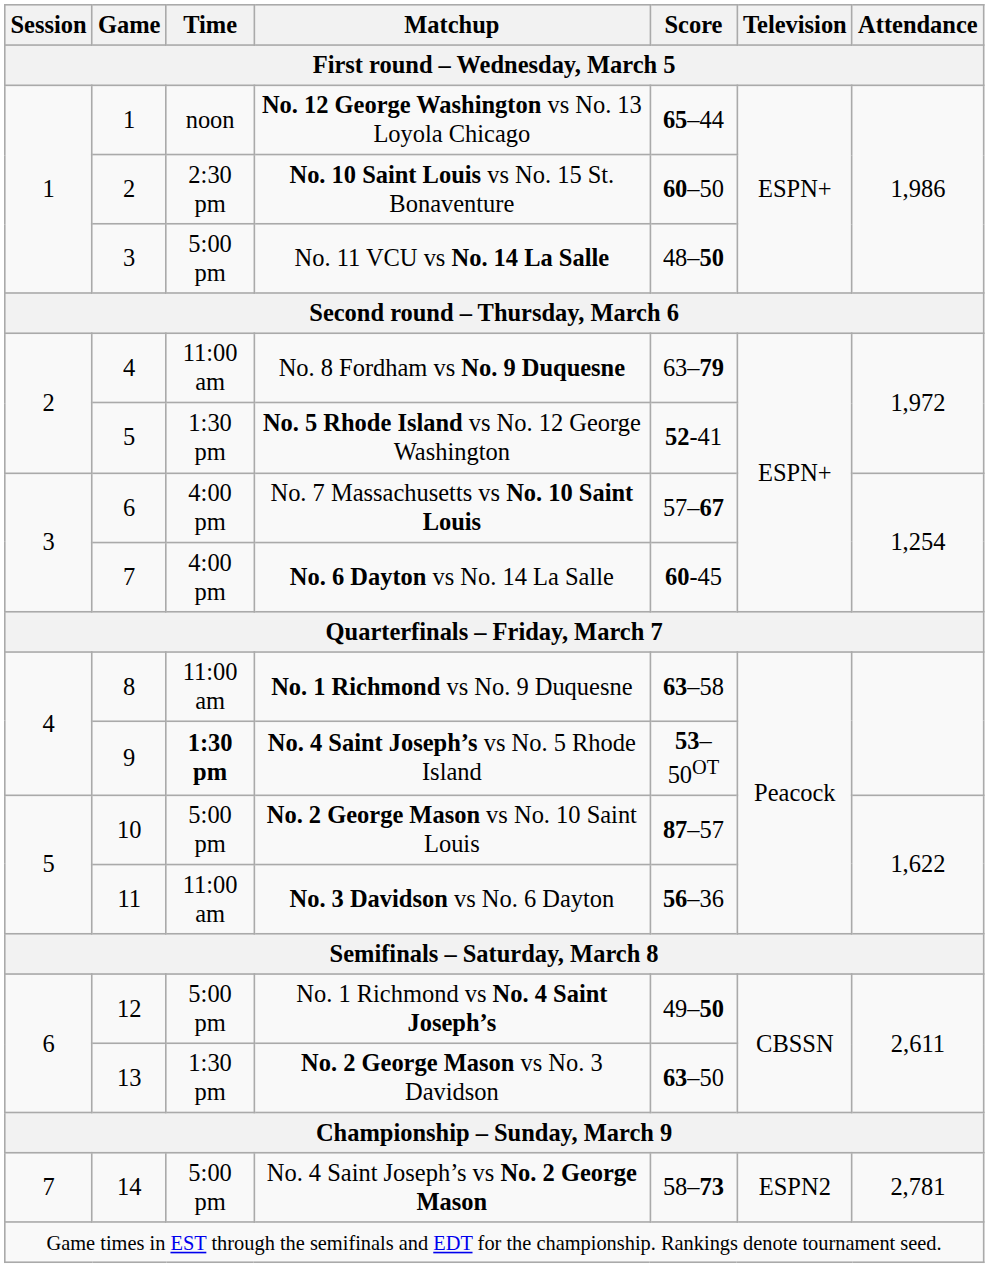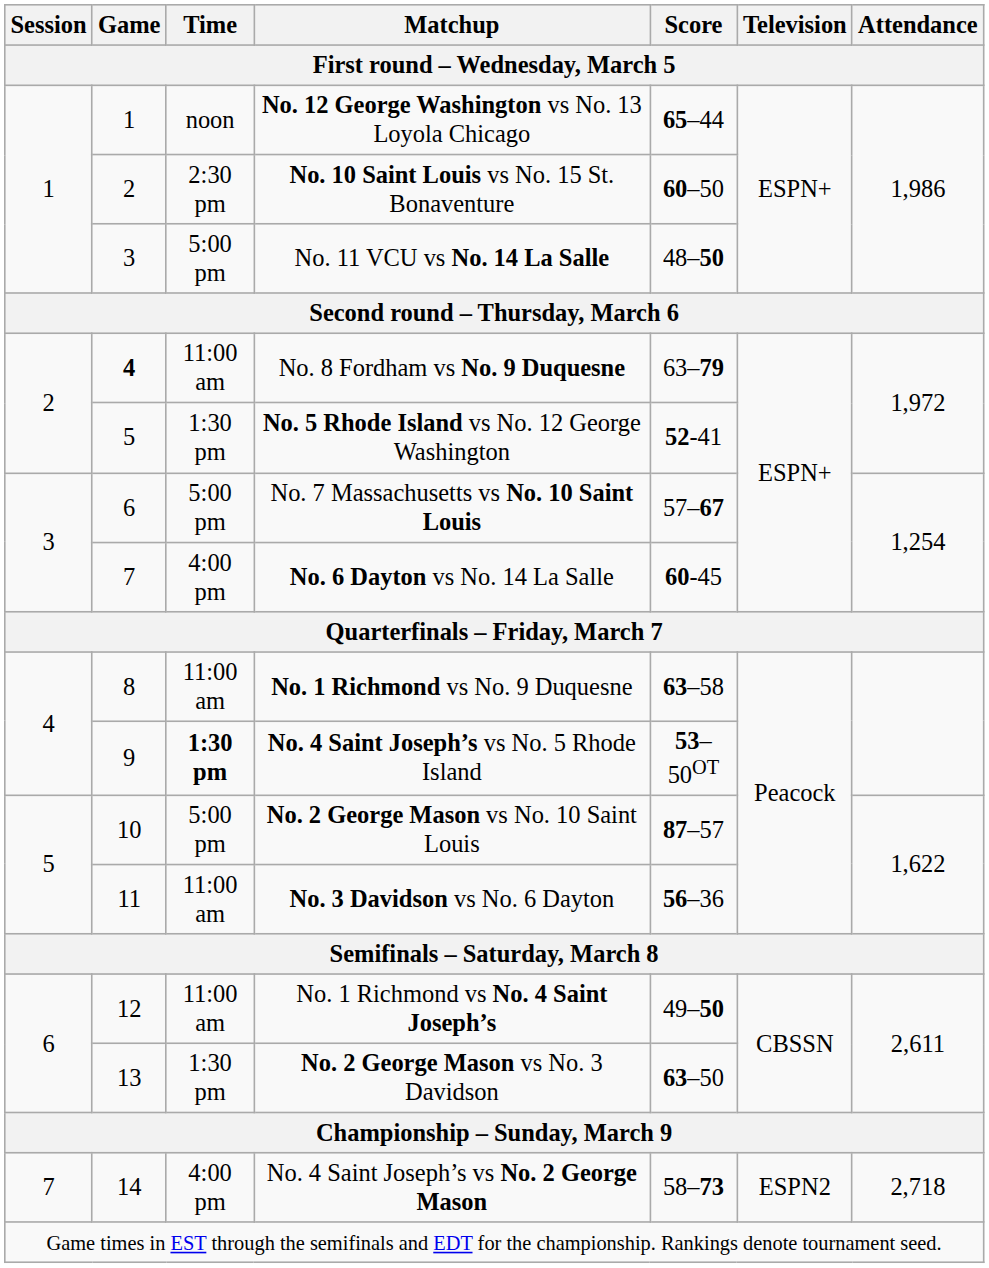 <table class="wikitable" style="font-size: 95%;text-align:center">
 <tr>
 <th>Session</th>
 <th>Game</th>
 <th>Time</th>
 <th>Matchup</th>
 <th>Score</th>
 <th>Television</th>
 <th>Attendance</th>
 </tr>
 <tr>
 <th colspan="7">First round – Wednesday, March 5</th>
 </tr>
 <tr>
 <td rowspan="3">1</td>
 <td>1</td>
 <td>noon</td>
 <td><strong>No. 12 George Washington</strong> vs No. 13 Loyola Chicago</td>
 <td><strong>65</strong>–44</td>
 <td rowspan="3">ESPN+</td>
 <td rowspan="3">1,986</td>
 </tr>
 <tr>
 <td>2</td>
 <td>2:30 pm</td>
 <td><strong>No. 10 Saint Louis</strong> vs No. 15 St. Bonaventure</td>
 <td><strong>60</strong>–50</td>
 </tr>
 <tr>
 <td>3</td>
 <td>5:00 pm</td>
 <td>No. 11 VCU vs <strong>No. 14 La Salle</strong></td>
 <td>48–<strong>50</strong></td>
 </tr>
 <tr>
 <th colspan="7">Second round – Thursday, March 6</th>
 </tr>
 <tr>
 <td rowspan="2">2</td>
-<td>4</td>
+<td><strong>4</strong></td>
 <td>11:00 am</td>
 <td>No. 8 Fordham vs <strong>No. 9 Duquesne</strong></td>
 <td>63–<strong>79</strong></td>
 <td rowspan="4">ESPN+</td>
 <td rowspan="2">1,972</td>
 </tr>
 <tr>
 <td>5</td>
 <td>1:30 pm</td>
 <td><strong>No. 5 Rhode Island</strong> vs No. 12 George Washington</td>
 <td><strong>52</strong>-41</td>
 </tr>
 <tr>
 <td rowspan="2">3</td>
 <td>6</td>
-<td>4:00 pm</td>
+<td>5:00 pm</td>
 <td>No. 7 Massachusetts vs <strong>No. 10 Saint Louis</strong></td>
 <td>57–<strong>67</strong></td>
 <td rowspan="2">1,254</td>
 </tr>
 <tr>
 <td>7</td>
 <td>4:00 pm</td>
 <td><strong>No. 6 Dayton</strong> vs No. 14 La Salle</td>
 <td><strong>60</strong>-45</td>
 </tr>
 <tr>
 <th colspan="7">Quarterfinals – Friday, March 7</th>
 </tr>
 <tr>
 <td rowspan="2">4</td>
 <td>8</td>
 <td>11:00 am</td>
 <td><strong>No. 1 Richmond</strong> vs No. 9 Duquesne</td>
 <td><strong>63</strong>–58</td>
 <td rowspan="4">Peacock</td>
 <td rowspan="2"></td>
 </tr>
 <tr>
 <td>9</td>
 <td><strong>1:30 pm</strong></td>
 <td><strong>No. 4 Saint Joseph’s</strong> vs No. 5 Rhode Island</td>
 <td><strong>53</strong>–50<sup>OT</sup></td>
 </tr>
 <tr>
 <td rowspan="2">5</td>
 <td>10</td>
 <td>5:00 pm</td>
 <td><strong>No. 2 George Mason</strong> vs No. 10 Saint Louis</td>
 <td><strong>87</strong>–57</td>
 <td rowspan="2">1,622</td>
 </tr>
 <tr>
 <td>11</td>
 <td>11:00 am</td>
 <td><strong>No. 3 Davidson</strong> vs No. 6 Dayton</td>
 <td><strong>56</strong>–36</td>
 </tr>
 <tr>
 <th colspan="7">Semifinals – Saturday, March 8</th>
 </tr>
 <tr>
 <td rowspan="2">6</td>
 <td>12</td>
-<td>5:00 pm</td>
+<td>11:00 am</td>
 <td>No. 1 Richmond vs <strong>No. 4 Saint Joseph’s</strong></td>
 <td>49–<strong>50</strong></td>
 <td rowspan="2">CBSSN</td>
 <td rowspan="2">2,611</td>
 </tr>
 <tr>
 <td>13</td>
 <td>1:30 pm</td>
 <td><strong>No. 2 George Mason</strong> vs No. 3 Davidson</td>
 <td><strong>63</strong>–50</td>
 </tr>
 <tr>
 <th colspan="7">Championship – Sunday, March 9</th>
 </tr>
 <tr>
 <td>7</td>
 <td>14</td>
-<td>5:00 pm</td>
+<td>4:00 pm</td>
 <td>No. 4 Saint Joseph’s vs <strong>No. 2 George Mason</strong></td>
 <td>58–<strong>73</strong></td>
 <td>ESPN2</td>
-<td>2,781</td>
+<td>2,718</td>
 </tr>
 <tr>
 <td colspan="7"><small>Game times in <a href='#'>EST</a> through the semifinals and <a href='#'>EDT</a> for the championship. Rankings denote tournament seed.</small></td>
 </tr>
 </table>
